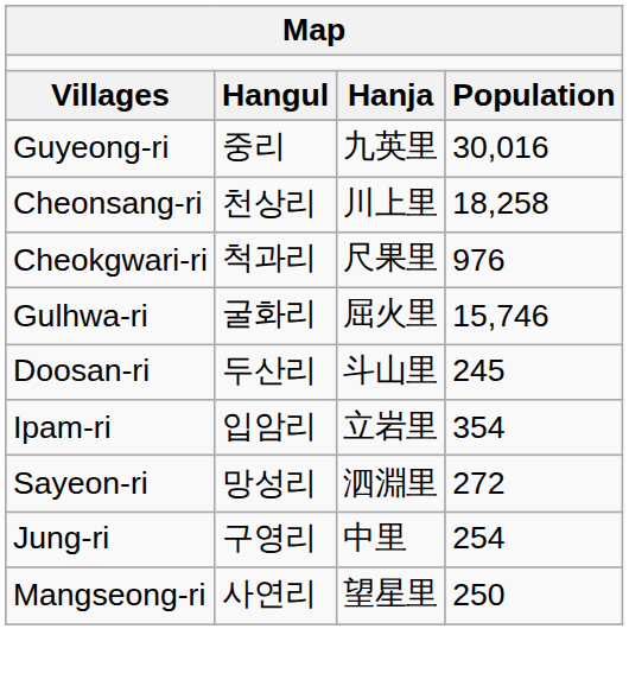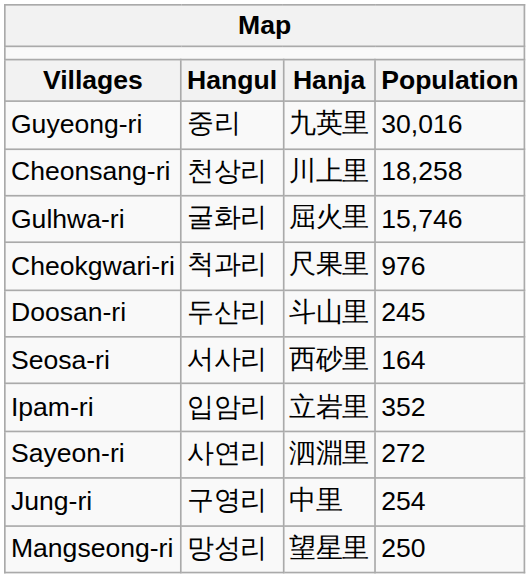 <table class="wikitable">
 <tr>
 <th colspan="4">Map</th>
 </tr>
 <tr>
 <td colspan="4"></td>
 </tr>
 <tr>
 <th>Villages</th>
 <th>Hangul</th>
 <th>Hanja</th>
 <th>Population</th>
 </tr>
 <tr>
 <td>Guyeong-ri</td>
 <td>중리</td>
 <td>九英里</td>
 <td>30,016</td>
 </tr>
 <tr>
 <td>Cheonsang-ri</td>
 <td>천상리</td>
 <td>川上里</td>
 <td>18,258</td>
 </tr>
 <tr>
+<td>Gulhwa-ri</td>
+<td>굴화리</td>
+<td>屈火里</td>
+<td>15,746</td>
+</tr>
+<tr>
 <td>Cheokgwari-ri</td>
 <td>척과리</td>
 <td>尺果里</td>
 <td>976</td>
-</tr>
-<tr>
-<td>Gulhwa-ri</td>
-<td>굴화리</td>
-<td>屈火里</td>
-<td>15,746</td>
 </tr>
 <tr>
 <td>Doosan-ri</td>
 <td>두산리</td>
 <td>斗山里</td>
 <td>245</td>
 </tr>
 <tr>
+<td>Seosa-ri</td>
+<td>서사리</td>
+<td>西砂里</td>
+<td>164</td>
+</tr>
+<tr>
 <td>Ipam-ri</td>
 <td>입암리</td>
 <td>立岩里</td>
-<td>354</td>
+<td>352</td>
 </tr>
 <tr>
 <td>Sayeon-ri</td>
-<td>망성리</td>
+<td>사연리</td>
 <td>泗淵里</td>
 <td>272</td>
 </tr>
 <tr>
 <td>Jung-ri</td>
 <td>구영리</td>
 <td>中里</td>
 <td>254</td>
 </tr>
 <tr>
 <td>Mangseong-ri</td>
-<td>사연리</td>
+<td>망성리</td>
 <td>望星里</td>
 <td>250</td>
 </tr>
 </table>
